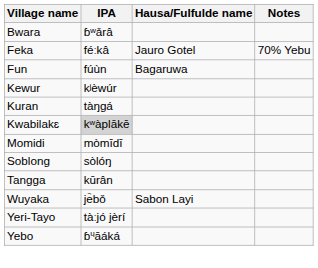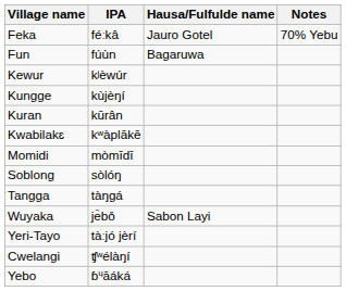 <table class="wikitable sortable">
 <tr>
 <th>Village name</th>
 <th>IPA</th>
 <th>Hausa/Fulfulde name</th>
 <th>Notes</th>
-</tr>
-<tr>
-<td>Bwara</td>
-<td>ɓʷǎrâ</td>
-<td></td>
-<td></td>
 </tr>
 <tr>
 <td>Feka</td>
 <td>féːkâ</td>
 <td>Jauro Gotel</td>
 <td>70% Yebu</td>
 </tr>
 <tr>
 <td>Fun</td>
 <td>fúùn</td>
 <td>Bagaruwa</td>
 <td></td>
 </tr>
 <tr>
 <td>Kewur</td>
 <td>kʲèwúr</td>
 <td></td>
 <td></td>
 </tr>
 <tr>
+<td>Kungge</td>
+<td>kùjèŋí</td>
+<td></td>
+<td></td>
+</tr>
+<tr>
 <td>Kuran</td>
-<td>tàŋgá</td>
+<td>kūrân</td>
 <td></td>
 <td></td>
 </tr>
 <tr>
 <td>Kwabilakɛ</td>
-<td style="background: lightgrey;">kʷàplākē</td>
+<td>kʷàplākē</td>
 <td></td>
 <td></td>
 </tr>
 <tr>
 <td>Momidi</td>
 <td>mòmīdī</td>
 <td></td>
 <td></td>
 </tr>
 <tr>
 <td>Soblong</td>
 <td>sòlóŋ</td>
 <td></td>
 <td></td>
 </tr>
 <tr>
 <td>Tangga</td>
-<td>kūrân</td>
+<td>tàŋgá</td>
 <td></td>
 <td></td>
 </tr>
 <tr>
 <td>Wuyaka</td>
 <td>je᷆bǒ</td>
 <td>Sabon Layi</td>
 <td></td>
 </tr>
 <tr>
 <td>Yeri-Tayo</td>
 <td>tàːjó jèrí</td>
 <td></td>
 <td></td>
 </tr>
 <tr>
+<td>Cwelangi</td>
+<td>ʧʷélàŋí</td>
+<td></td>
+<td></td>
+</tr>
+<tr>
 <td>Yebo</td>
 <td>ɓᶣāáká</td>
 <td></td>
 <td></td>
 </tr>
 </table>
